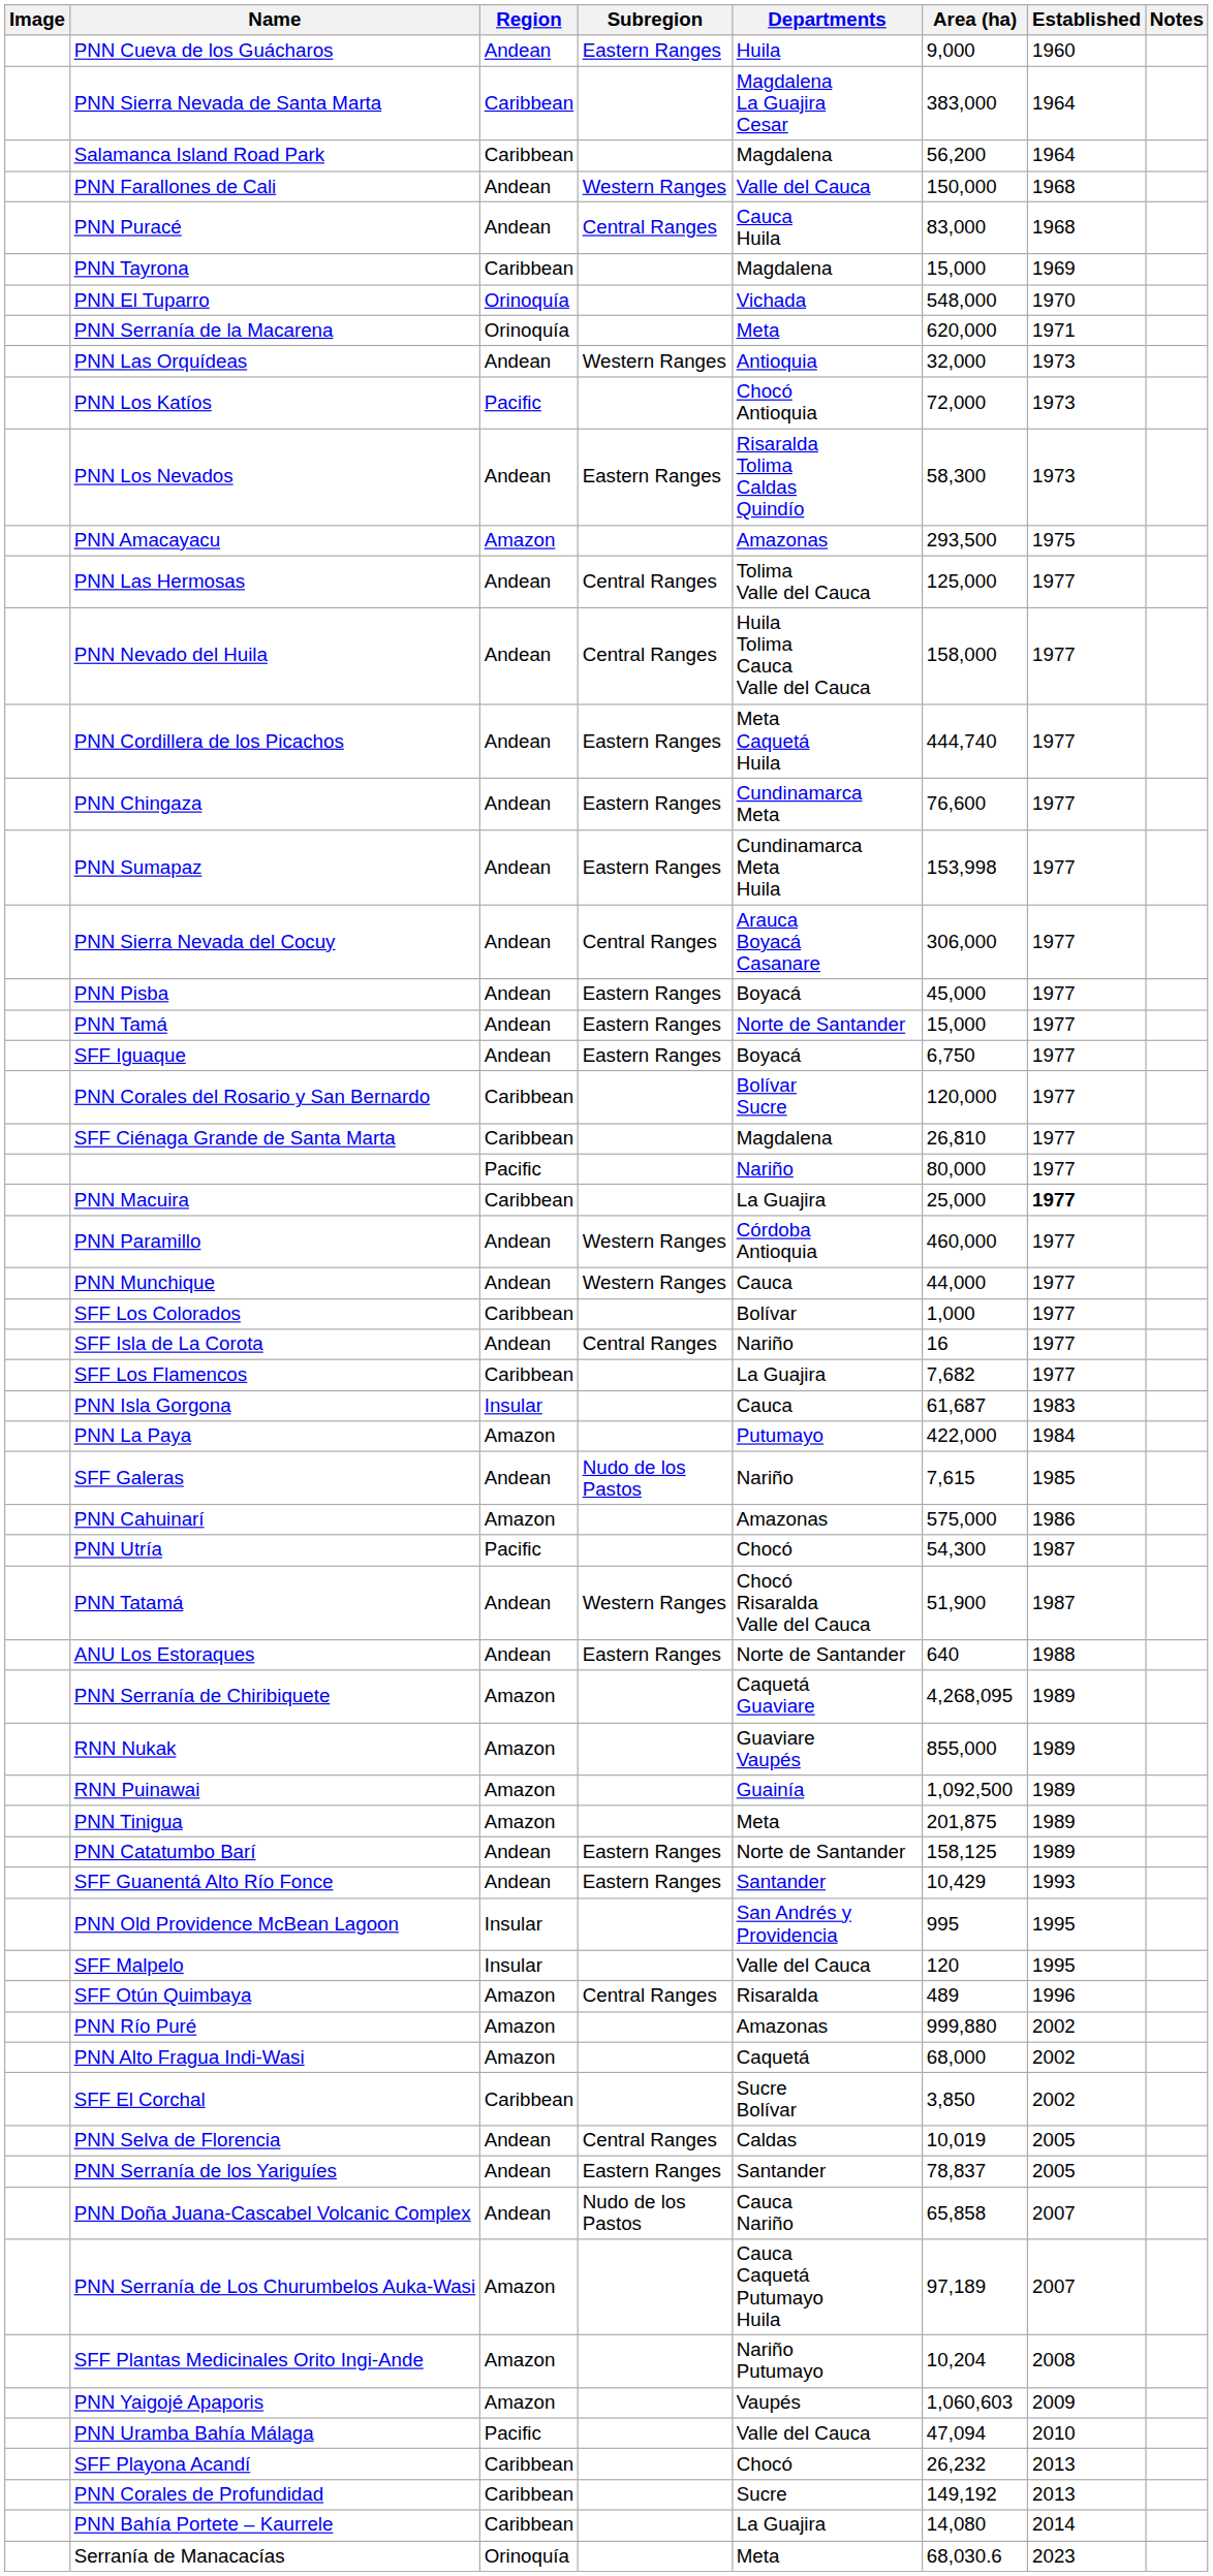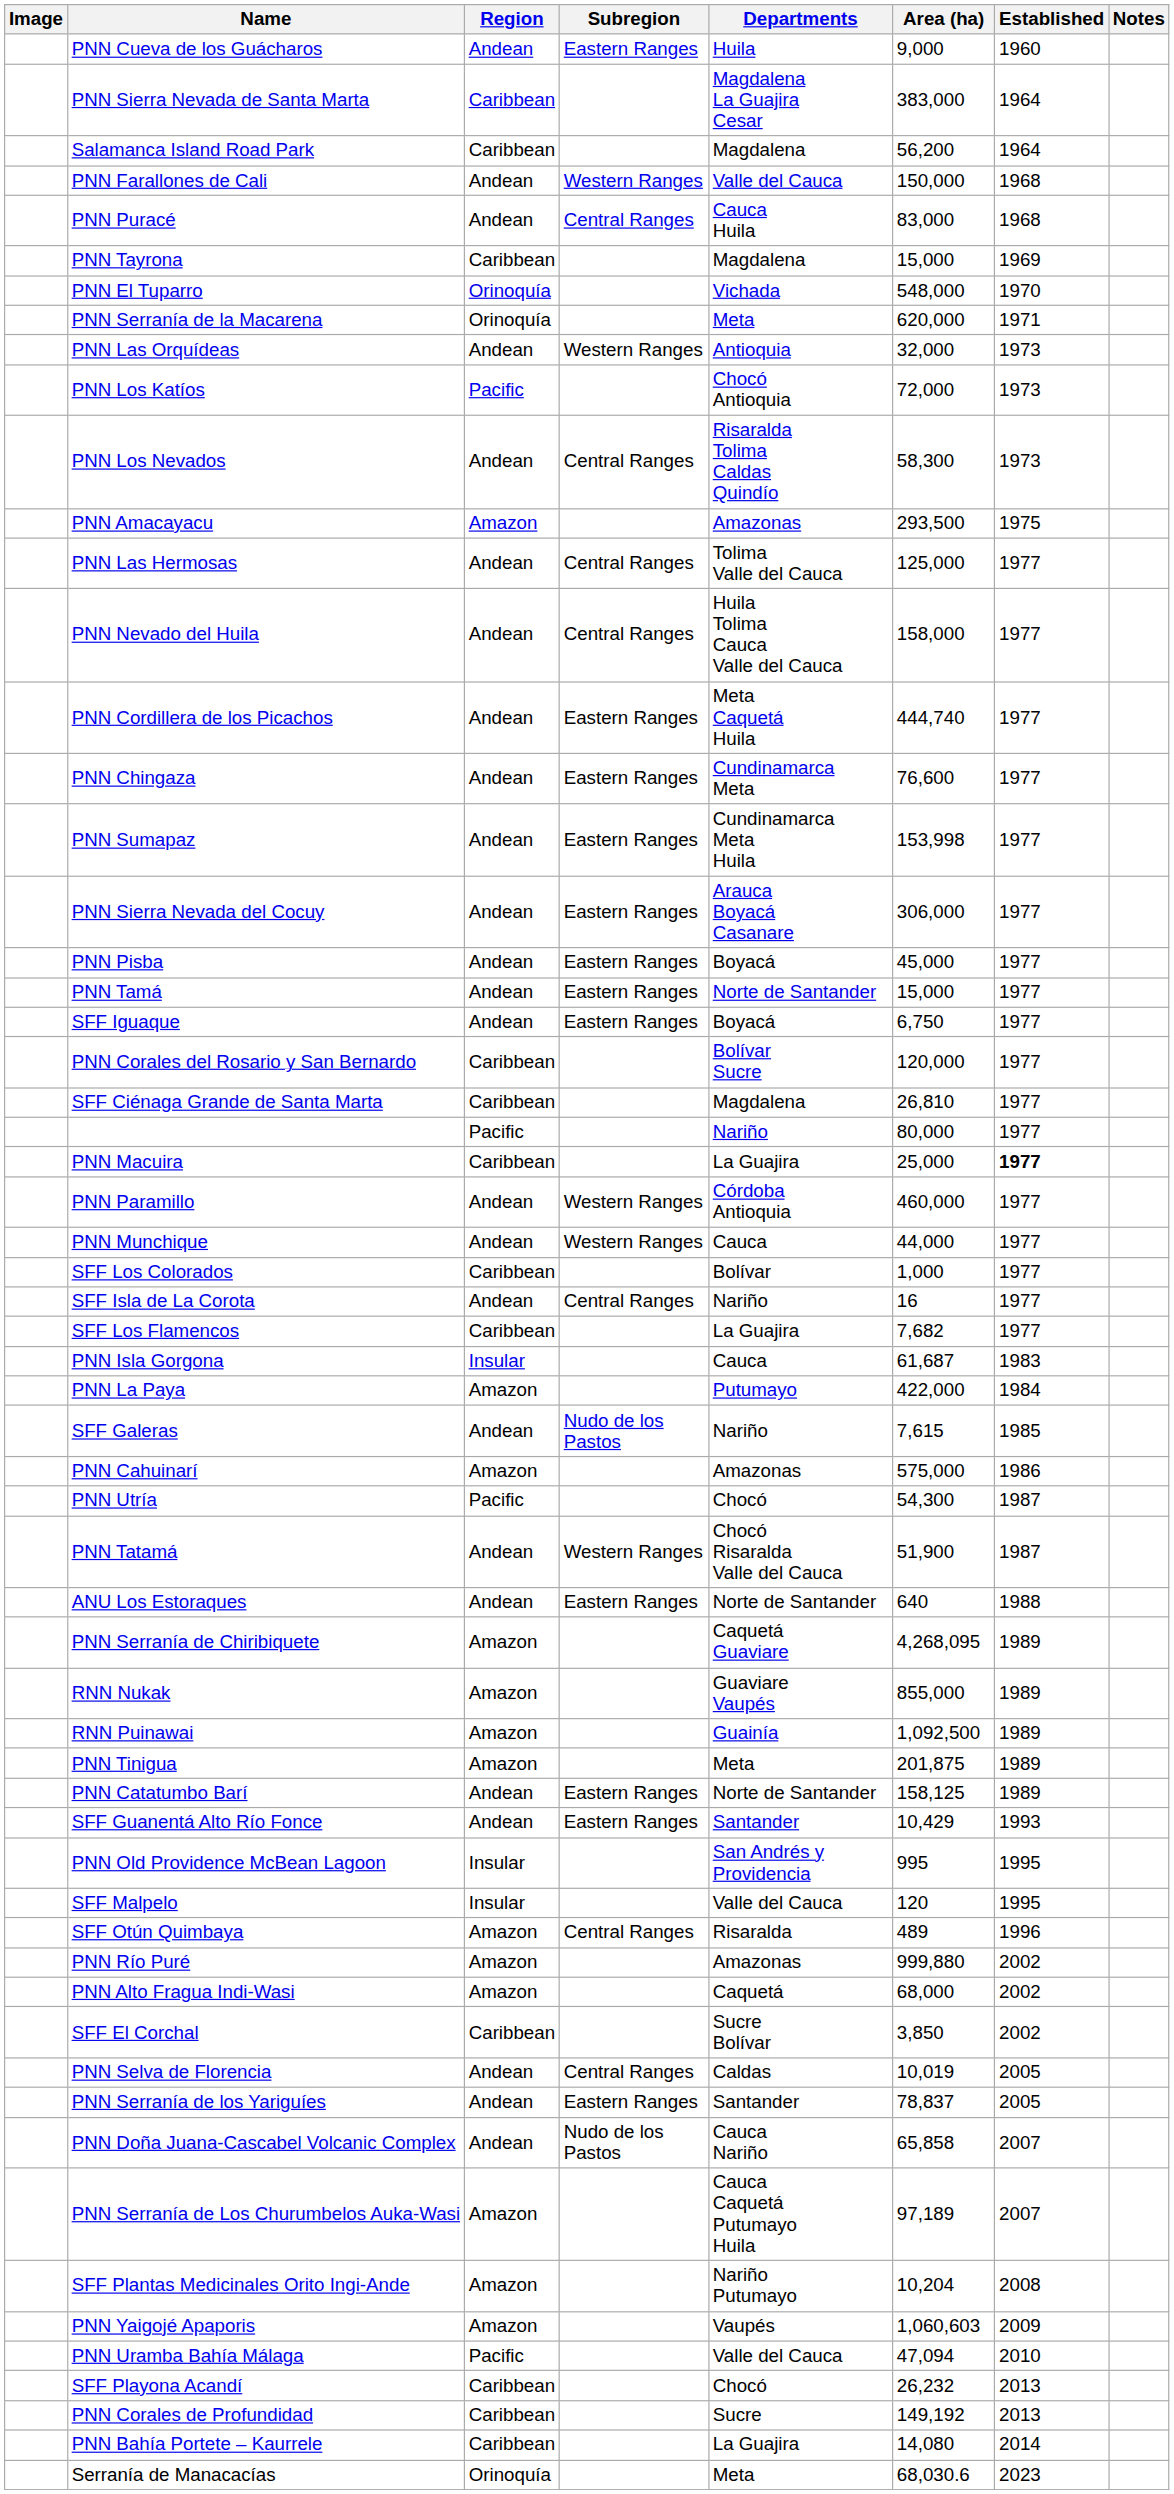 <table style="background:#ffffff" align="top" class="wikitable sortable">
 <tr style="background:Lavender; color:Black">
 <th>Image</th>
 <th>Name</th>
 <th><a href='#'>Region</a></th>
 <th width="120px">Subregion</th>
 <th width="150px"><a href='#'>Departments</a></th>
 <th width="80px">Area (ha)</th>
 <th width="50px">Established</th>
 <th>Notes</th>
 </tr>
 <tr>
 <td></td>
 <td><a href='#'>PNN Cueva de los Guácharos</a></td>
 <td><a href='#'>Andean</a></td>
 <td><a href='#'>Eastern Ranges</a></td>
 <td><a href='#'>Huila</a></td>
 <td>9,000</td>
 <td>1960</td>
 <td></td>
 </tr>
 <tr>
 <td></td>
 <td><a href='#'>PNN Sierra Nevada de Santa Marta</a></td>
 <td><a href='#'>Caribbean</a></td>
 <td></td>
 <td><a href='#'>Magdalena</a><br><a href='#'>La Guajira</a><br><a href='#'>Cesar</a></td>
 <td>383,000</td>
 <td>1964</td>
 <td></td>
 </tr>
 <tr>
 <td></td>
 <td><a href='#'>Salamanca Island Road Park</a></td>
 <td>Caribbean</td>
 <td></td>
 <td>Magdalena</td>
 <td>56,200</td>
 <td>1964</td>
 <td></td>
 </tr>
 <tr>
 <td></td>
 <td><a href='#'>PNN Farallones de Cali</a></td>
 <td>Andean</td>
 <td><a href='#'>Western Ranges</a></td>
 <td><a href='#'>Valle del Cauca</a></td>
 <td>150,000</td>
 <td>1968</td>
 <td></td>
 </tr>
 <tr>
 <td></td>
 <td><a href='#'>PNN Puracé</a></td>
 <td>Andean</td>
 <td><a href='#'>Central Ranges</a></td>
 <td><a href='#'>Cauca</a><br>Huila</td>
 <td>83,000</td>
 <td>1968</td>
 <td></td>
 </tr>
 <tr>
 <td></td>
 <td><a href='#'>PNN Tayrona</a></td>
 <td>Caribbean</td>
 <td></td>
 <td>Magdalena</td>
 <td>15,000</td>
 <td>1969</td>
 <td></td>
 </tr>
 <tr>
 <td></td>
 <td><a href='#'>PNN El Tuparro</a></td>
 <td><a href='#'>Orinoquía</a></td>
 <td></td>
 <td><a href='#'>Vichada</a></td>
 <td>548,000</td>
 <td>1970</td>
 <td></td>
 </tr>
 <tr>
 <td></td>
 <td><a href='#'>PNN Serranía de la Macarena</a></td>
 <td>Orinoquía</td>
 <td></td>
 <td><a href='#'>Meta</a></td>
 <td>620,000</td>
 <td>1971</td>
 <td></td>
 </tr>
 <tr>
 <td></td>
 <td><a href='#'>PNN Las Orquídeas</a></td>
 <td>Andean</td>
 <td>Western Ranges</td>
 <td><a href='#'>Antioquia</a></td>
 <td>32,000</td>
 <td>1973</td>
 <td></td>
 </tr>
 <tr>
 <td></td>
 <td><a href='#'>PNN Los Katíos</a></td>
 <td><a href='#'>Pacific</a></td>
 <td></td>
 <td><a href='#'>Chocó</a><br>Antioquia</td>
 <td>72,000</td>
 <td>1973</td>
 <td></td>
 </tr>
 <tr>
 <td></td>
 <td><a href='#'>PNN Los Nevados</a></td>
 <td>Andean</td>
-<td>Eastern Ranges</td>
+<td>Central Ranges</td>
 <td><a href='#'>Risaralda</a><br><a href='#'>Tolima</a><br><a href='#'>Caldas</a><br><a href='#'>Quindío</a></td>
 <td>58,300</td>
 <td>1973</td>
 <td></td>
 </tr>
 <tr>
 <td></td>
 <td><a href='#'>PNN Amacayacu</a></td>
 <td><a href='#'>Amazon</a></td>
 <td></td>
 <td><a href='#'>Amazonas</a></td>
 <td>293,500</td>
 <td>1975</td>
 <td></td>
 </tr>
 <tr>
 <td></td>
 <td><a href='#'>PNN Las Hermosas</a></td>
 <td>Andean</td>
 <td>Central Ranges</td>
 <td>Tolima<br>Valle del Cauca</td>
 <td>125,000</td>
 <td>1977</td>
 <td></td>
 </tr>
 <tr>
 <td></td>
 <td><a href='#'>PNN Nevado del Huila</a></td>
 <td>Andean</td>
 <td>Central Ranges</td>
 <td>Huila<br>Tolima<br>Cauca<br>Valle del Cauca</td>
 <td>158,000</td>
 <td>1977</td>
 <td></td>
 </tr>
 <tr>
 <td></td>
 <td><a href='#'>PNN Cordillera de los Picachos</a></td>
 <td>Andean</td>
 <td>Eastern Ranges</td>
 <td>Meta<br><a href='#'>Caquetá</a><br>Huila</td>
 <td>444,740</td>
 <td>1977</td>
 <td></td>
 </tr>
 <tr>
 <td></td>
 <td><a href='#'>PNN Chingaza</a></td>
 <td>Andean</td>
 <td>Eastern Ranges</td>
 <td><a href='#'>Cundinamarca</a><br>Meta</td>
 <td>76,600</td>
 <td>1977</td>
 <td></td>
 </tr>
 <tr>
 <td></td>
 <td><a href='#'>PNN Sumapaz</a></td>
 <td>Andean</td>
 <td>Eastern Ranges</td>
 <td>Cundinamarca<br>Meta<br>Huila</td>
 <td>153,998</td>
 <td>1977</td>
 <td></td>
 </tr>
 <tr>
 <td></td>
 <td><a href='#'>PNN Sierra Nevada del Cocuy</a></td>
 <td>Andean</td>
-<td>Central Ranges</td>
+<td>Eastern Ranges</td>
 <td><a href='#'>Arauca</a><br><a href='#'>Boyacá</a><br><a href='#'>Casanare</a></td>
 <td>306,000</td>
 <td>1977</td>
 <td></td>
 </tr>
 <tr>
 <td></td>
 <td><a href='#'>PNN Pisba</a></td>
 <td>Andean</td>
 <td>Eastern Ranges</td>
 <td>Boyacá</td>
 <td>45,000</td>
 <td>1977</td>
 <td></td>
 </tr>
 <tr>
 <td></td>
 <td><a href='#'>PNN Tamá</a></td>
 <td>Andean</td>
 <td>Eastern Ranges</td>
 <td><a href='#'>Norte de Santander</a></td>
 <td>15,000</td>
 <td>1977</td>
 <td></td>
 </tr>
 <tr>
 <td></td>
 <td><a href='#'>SFF Iguaque</a></td>
 <td>Andean</td>
 <td>Eastern Ranges</td>
 <td>Boyacá</td>
 <td>6,750</td>
 <td>1977</td>
 <td></td>
 </tr>
 <tr>
 <td></td>
 <td><a href='#'>PNN Corales del Rosario y San Bernardo</a></td>
 <td>Caribbean</td>
 <td></td>
 <td><a href='#'>Bolívar</a><br><a href='#'>Sucre</a></td>
 <td>120,000</td>
 <td>1977</td>
 <td></td>
 </tr>
 <tr>
 <td></td>
 <td><a href='#'>SFF Ciénaga Grande de Santa Marta</a></td>
 <td>Caribbean</td>
 <td></td>
 <td>Magdalena</td>
 <td>26,810</td>
 <td>1977</td>
 <td></td>
 </tr>
 <tr>
 <td></td>
 <td></td>
 <td>Pacific</td>
 <td></td>
 <td><a href='#'>Nariño</a></td>
 <td>80,000</td>
 <td>1977</td>
 <td></td>
 </tr>
 <tr>
 <td></td>
 <td><a href='#'>PNN Macuira</a></td>
 <td>Caribbean</td>
 <td></td>
 <td>La Guajira</td>
 <td>25,000</td>
 <td><strong>1977</strong></td>
 <td></td>
 </tr>
 <tr>
 <td></td>
 <td><a href='#'>PNN Paramillo</a></td>
 <td>Andean</td>
 <td>Western Ranges</td>
 <td><a href='#'>Córdoba</a><br>Antioquia</td>
 <td>460,000</td>
 <td>1977</td>
 <td></td>
 </tr>
 <tr>
 <td></td>
 <td><a href='#'>PNN Munchique</a></td>
 <td>Andean</td>
 <td>Western Ranges</td>
 <td>Cauca</td>
 <td>44,000</td>
 <td>1977</td>
 <td></td>
 </tr>
 <tr>
 <td></td>
 <td><a href='#'>SFF Los Colorados</a></td>
 <td>Caribbean</td>
 <td></td>
 <td>Bolívar</td>
 <td>1,000</td>
 <td>1977</td>
 <td></td>
 </tr>
 <tr>
 <td></td>
 <td><a href='#'>SFF Isla de La Corota</a></td>
 <td>Andean</td>
 <td>Central Ranges</td>
 <td>Nariño</td>
 <td>16</td>
 <td>1977</td>
 <td></td>
 </tr>
 <tr>
 <td></td>
 <td><a href='#'>SFF Los Flamencos</a></td>
 <td>Caribbean</td>
 <td></td>
 <td>La Guajira</td>
 <td>7,682</td>
 <td>1977</td>
 <td></td>
 </tr>
 <tr>
 <td></td>
 <td><a href='#'>PNN Isla Gorgona</a></td>
 <td><a href='#'>Insular</a></td>
 <td></td>
 <td>Cauca</td>
 <td>61,687</td>
 <td>1983</td>
 <td></td>
 </tr>
 <tr>
 <td></td>
 <td><a href='#'>PNN La Paya</a></td>
 <td>Amazon</td>
 <td></td>
 <td><a href='#'>Putumayo</a></td>
 <td>422,000</td>
 <td>1984</td>
 <td></td>
 </tr>
 <tr>
 <td></td>
 <td><a href='#'>SFF Galeras</a></td>
 <td>Andean</td>
 <td><a href='#'>Nudo de los Pastos</a></td>
 <td>Nariño</td>
 <td>7,615</td>
 <td>1985</td>
 <td></td>
 </tr>
 <tr>
 <td></td>
 <td><a href='#'>PNN Cahuinarí</a></td>
 <td>Amazon</td>
 <td></td>
 <td>Amazonas</td>
 <td>575,000</td>
 <td>1986</td>
 <td></td>
 </tr>
 <tr>
 <td></td>
 <td><a href='#'>PNN Utría</a></td>
 <td>Pacific</td>
 <td></td>
 <td>Chocó</td>
 <td>54,300</td>
 <td>1987</td>
 <td></td>
 </tr>
 <tr>
 <td></td>
 <td><a href='#'>PNN Tatamá</a></td>
 <td>Andean</td>
 <td>Western Ranges</td>
 <td>Chocó<br>Risaralda<br>Valle del Cauca</td>
 <td>51,900</td>
 <td>1987</td>
 <td></td>
 </tr>
 <tr>
 <td></td>
 <td><a href='#'>ANU Los Estoraques</a></td>
 <td>Andean</td>
 <td>Eastern Ranges</td>
 <td>Norte de Santander</td>
 <td>640</td>
 <td>1988</td>
 <td></td>
 </tr>
 <tr>
 <td></td>
 <td><a href='#'>PNN Serranía de Chiribiquete</a></td>
 <td>Amazon</td>
 <td></td>
 <td>Caquetá<br><a href='#'>Guaviare</a></td>
 <td>4,268,095</td>
 <td>1989</td>
 <td></td>
 </tr>
 <tr>
 <td></td>
 <td><a href='#'>RNN Nukak</a></td>
 <td>Amazon</td>
 <td></td>
 <td>Guaviare<br><a href='#'>Vaupés</a></td>
 <td>855,000</td>
 <td>1989</td>
 <td></td>
 </tr>
 <tr>
 <td></td>
 <td><a href='#'>RNN Puinawai</a></td>
 <td>Amazon</td>
 <td></td>
 <td><a href='#'>Guainía</a></td>
 <td>1,092,500</td>
 <td>1989</td>
 <td></td>
 </tr>
 <tr>
 <td></td>
 <td><a href='#'>PNN Tinigua</a></td>
 <td>Amazon</td>
 <td></td>
 <td>Meta</td>
 <td>201,875</td>
 <td>1989</td>
 <td></td>
 </tr>
 <tr>
 <td></td>
 <td><a href='#'>PNN Catatumbo Barí</a></td>
 <td>Andean</td>
 <td>Eastern Ranges</td>
 <td>Norte de Santander</td>
 <td>158,125</td>
 <td>1989</td>
 <td></td>
 </tr>
 <tr>
 <td></td>
 <td><a href='#'>SFF Guanentá Alto Río Fonce</a></td>
 <td>Andean</td>
 <td>Eastern Ranges</td>
 <td><a href='#'>Santander</a></td>
 <td>10,429</td>
 <td>1993</td>
 <td></td>
 </tr>
 <tr>
 <td></td>
 <td><a href='#'>PNN Old Providence McBean Lagoon</a></td>
 <td>Insular</td>
 <td></td>
 <td><a href='#'>San Andrés y Providencia</a></td>
 <td>995</td>
 <td>1995</td>
 <td></td>
 </tr>
 <tr>
 <td></td>
 <td><a href='#'>SFF Malpelo</a></td>
 <td>Insular</td>
 <td></td>
 <td>Valle del Cauca</td>
 <td>120</td>
 <td>1995</td>
 <td></td>
 </tr>
 <tr>
 <td></td>
 <td><a href='#'>SFF Otún Quimbaya</a></td>
 <td>Amazon</td>
 <td>Central Ranges</td>
 <td>Risaralda</td>
 <td>489</td>
 <td>1996</td>
 <td></td>
 </tr>
 <tr>
 <td></td>
 <td><a href='#'>PNN Río Puré</a></td>
 <td>Amazon</td>
 <td></td>
 <td>Amazonas</td>
 <td>999,880</td>
 <td>2002</td>
 <td></td>
 </tr>
 <tr>
 <td></td>
 <td><a href='#'>PNN Alto Fragua Indi-Wasi</a></td>
 <td>Amazon</td>
 <td></td>
 <td>Caquetá</td>
 <td>68,000</td>
 <td>2002</td>
 <td></td>
 </tr>
 <tr>
 <td></td>
 <td><a href='#'>SFF El Corchal</a></td>
 <td>Caribbean</td>
 <td></td>
 <td>Sucre<br>Bolívar</td>
 <td>3,850</td>
 <td>2002</td>
 <td></td>
 </tr>
 <tr>
 <td></td>
 <td><a href='#'>PNN Selva de Florencia</a></td>
 <td>Andean</td>
 <td>Central Ranges</td>
 <td>Caldas</td>
 <td>10,019</td>
 <td>2005</td>
 <td></td>
 </tr>
 <tr>
 <td></td>
 <td><a href='#'>PNN Serranía de los Yariguíes</a></td>
 <td>Andean</td>
 <td>Eastern Ranges</td>
 <td>Santander</td>
 <td>78,837</td>
 <td>2005</td>
 <td></td>
 </tr>
 <tr>
 <td></td>
 <td><a href='#'>PNN Doña Juana-Cascabel Volcanic Complex</a></td>
 <td>Andean</td>
 <td>Nudo de los Pastos</td>
 <td>Cauca<br>Nariño</td>
 <td>65,858</td>
 <td>2007</td>
 <td></td>
 </tr>
 <tr>
 <td></td>
 <td><a href='#'>PNN Serranía de Los Churumbelos Auka-Wasi</a></td>
 <td>Amazon</td>
 <td></td>
 <td>Cauca<br>Caquetá<br>Putumayo<br>Huila</td>
 <td>97,189</td>
 <td>2007</td>
 <td></td>
 </tr>
 <tr>
 <td></td>
 <td><a href='#'>SFF Plantas Medicinales Orito Ingi-Ande</a></td>
 <td>Amazon</td>
 <td></td>
 <td>Nariño<br>Putumayo</td>
 <td>10,204</td>
 <td>2008</td>
 <td></td>
 </tr>
 <tr>
 <td></td>
 <td><a href='#'>PNN Yaigojé Apaporis</a></td>
 <td>Amazon</td>
 <td></td>
 <td>Vaupés</td>
 <td>1,060,603</td>
 <td>2009</td>
 <td></td>
 </tr>
 <tr>
 <td></td>
 <td><a href='#'>PNN Uramba Bahía Málaga</a></td>
 <td>Pacific</td>
 <td></td>
 <td>Valle del Cauca</td>
 <td>47,094</td>
 <td>2010</td>
 <td></td>
 </tr>
 <tr>
 <td></td>
 <td><a href='#'>SFF Playona Acandí</a></td>
 <td>Caribbean</td>
 <td></td>
 <td>Chocó</td>
 <td>26,232</td>
 <td>2013</td>
 <td></td>
 </tr>
 <tr>
 <td></td>
 <td><a href='#'>PNN Corales de Profundidad</a></td>
 <td>Caribbean</td>
 <td></td>
 <td>Sucre</td>
 <td>149,192</td>
 <td>2013</td>
 <td></td>
 </tr>
 <tr>
 <td></td>
 <td><a href='#'>PNN Bahía Portete – Kaurrele</a></td>
 <td>Caribbean</td>
 <td></td>
 <td>La Guajira</td>
 <td>14,080</td>
 <td>2014</td>
 <td></td>
 </tr>
 <tr>
 <td></td>
 <td>Serranía de Manacacías</td>
 <td>Orinoquía</td>
 <td></td>
 <td>Meta</td>
 <td>68,030.6</td>
 <td>2023</td>
 <td></td>
 </tr>
 </table>
